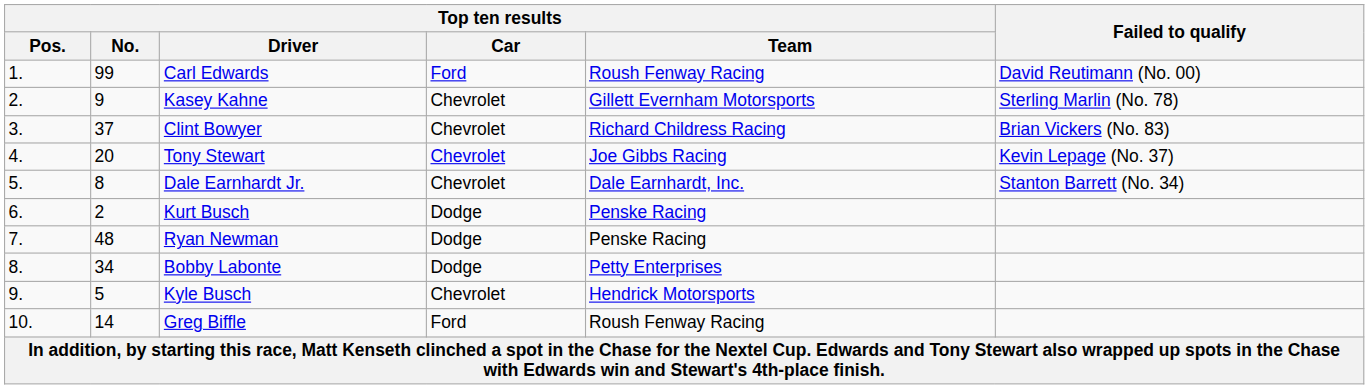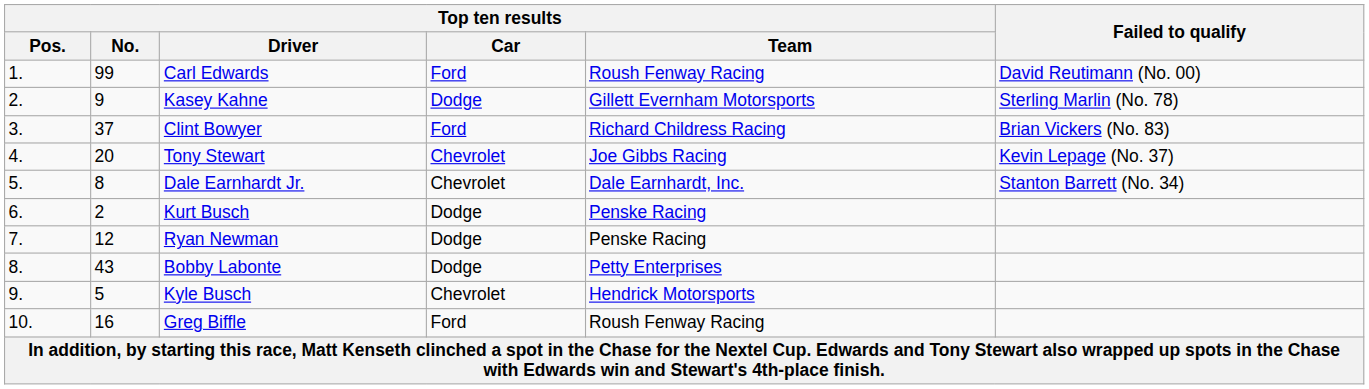 <table class="wikitable">
 <tr>
 <th colspan=5>Top ten results</th>
 <th rowspan=2>Failed to qualify</th>
 </tr>
 <tr>
 <th>Pos.</th>
 <th>No.</th>
 <th>Driver</th>
 <th>Car</th>
 <th>Team</th>
 </tr>
 <tr>
 <td>1.</td>
 <td>99</td>
 <td><a href='#'>Carl Edwards</a></td>
 <td><a href='#'>Ford</a></td>
 <td><a href='#'>Roush Fenway Racing</a></td>
 <td><a href='#'>David Reutimann</a> (No. 00)</td>
 </tr>
 <tr>
 <td>2.</td>
 <td>9</td>
 <td><a href='#'>Kasey Kahne</a></td>
-<td>Chevrolet</td>
+<td><a href='#'>Dodge</a></td>
 <td><a href='#'>Gillett Evernham Motorsports</a></td>
 <td><a href='#'>Sterling Marlin</a> (No. 78)</td>
 </tr>
 <tr>
 <td>3.</td>
 <td>37</td>
 <td><a href='#'>Clint Bowyer</a></td>
-<td>Chevrolet</td>
+<td><a href='#'>Ford</a></td>
 <td><a href='#'>Richard Childress Racing</a></td>
 <td><a href='#'>Brian Vickers</a> (No. 83)</td>
 </tr>
 <tr>
 <td>4.</td>
 <td>20</td>
 <td><a href='#'>Tony Stewart</a></td>
 <td><a href='#'>Chevrolet</a></td>
 <td><a href='#'>Joe Gibbs Racing</a></td>
 <td><a href='#'>Kevin Lepage</a> (No. 37)</td>
 </tr>
 <tr>
 <td>5.</td>
 <td>8</td>
 <td><a href='#'>Dale Earnhardt Jr.</a></td>
 <td>Chevrolet</td>
 <td><a href='#'>Dale Earnhardt, Inc.</a></td>
 <td><a href='#'>Stanton Barrett</a> (No. 34)</td>
 </tr>
 <tr>
 <td>6.</td>
 <td>2</td>
 <td><a href='#'>Kurt Busch</a></td>
 <td>Dodge</td>
 <td><a href='#'>Penske Racing</a></td>
 <td></td>
 </tr>
 <tr>
 <td>7.</td>
-<td>48</td>
+<td>12</td>
 <td><a href='#'>Ryan Newman</a></td>
 <td>Dodge</td>
 <td>Penske Racing</td>
 <td></td>
 </tr>
 <tr>
 <td>8.</td>
-<td>34</td>
+<td>43</td>
 <td><a href='#'>Bobby Labonte</a></td>
 <td>Dodge</td>
 <td><a href='#'>Petty Enterprises</a></td>
 <td></td>
 </tr>
 <tr>
 <td>9.</td>
 <td>5</td>
 <td><a href='#'>Kyle Busch</a></td>
 <td>Chevrolet</td>
 <td><a href='#'>Hendrick Motorsports</a></td>
 <td></td>
 </tr>
 <tr>
 <td>10.</td>
-<td>14</td>
+<td>16</td>
 <td><a href='#'>Greg Biffle</a></td>
 <td>Ford</td>
 <td>Roush Fenway Racing</td>
 <td></td>
 </tr>
 <tr>
 <th colspan=6>In addition, by starting this race, Matt Kenseth clinched a spot in the Chase for the Nextel Cup.  Edwards and Tony Stewart also wrapped up spots in the Chase with Edwards win and Stewart's 4th-place finish.</th>
 </tr>
 </table>
